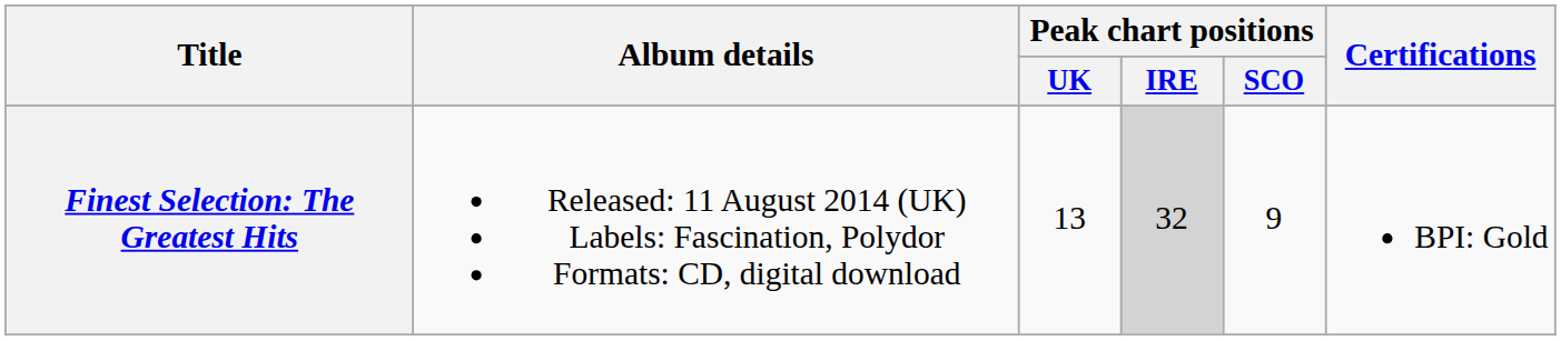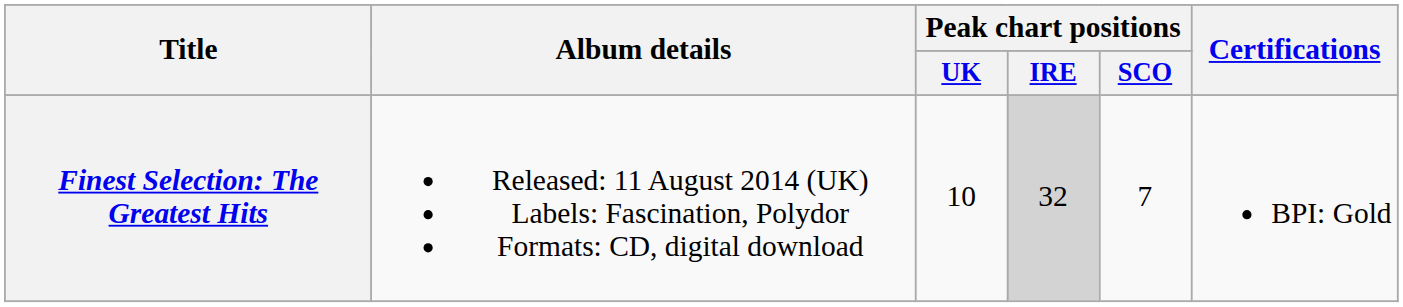 <table class="wikitable plainrowheaders" style="text-align:center;">
 <tr>
 <th scope="col" rowspan="2" style="width:12em;">Title</th>
 <th scope="col" rowspan="2" style="width:18em;">Album details</th>
 <th scope="col" colspan="3">Peak chart positions</th>
 <th scope="col" rowspan="2"><a href='#'>Certifications</a></th>
 </tr>
 <tr>
 <th scope="col" style="width:3em;font-size:90%;"><a href='#'>UK</a><br></th>
 <th scope="col" style="width:3em;font-size:90%;"><a href='#'>IRE</a><br></th>
 <th scope="col" style="width:3em;font-size:90%;"><a href='#'>SCO</a><br></th>
 </tr>
 <tr>
 <th scope="row"><em><a href='#'>Finest Selection: The Greatest Hits</a></em></th>
 <td><br><ul><li>Released: 11 August 2014 <span>(UK)</span></li><li>Labels: Fascination, Polydor</li><li>Formats: CD, digital download</li></ul></td>
-<td>13</td>
+<td>10</td>
 <td style="background: lightgrey;">32</td>
-<td>9</td>
+<td>7</td>
 <td><br><ul><li>BPI: Gold</li></ul></td>
 </tr>
 </table>
